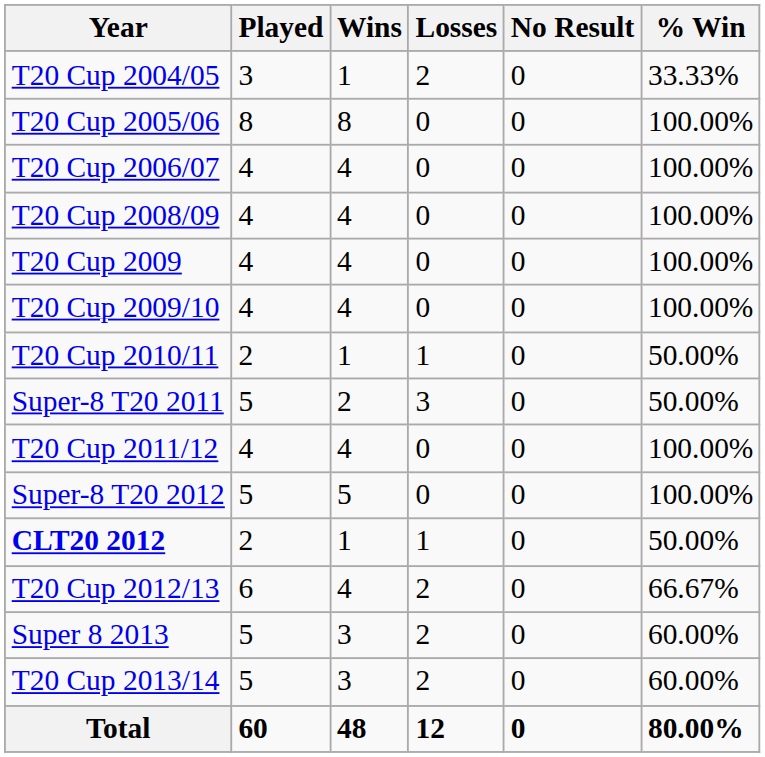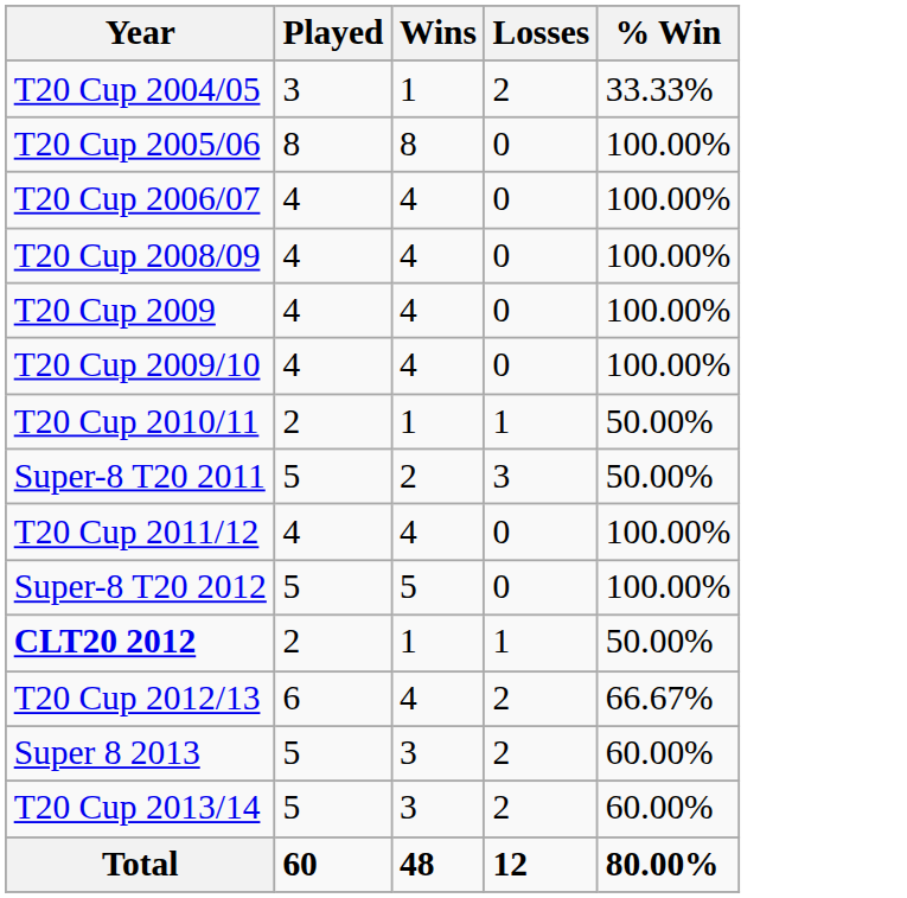 <table class="wikitable">
 <tr>
 <th>Year</th>
 <th>Played</th>
 <th>Wins</th>
 <th>Losses</th>
-<th>No Result</th>
 <th>% Win</th>
 </tr>
 <tr>
 <td> <a href='#'>T20 Cup 2004/05</a></td>
 <td>3</td>
 <td>1</td>
 <td>2</td>
-<td>0</td>
 <td>33.33%</td>
 </tr>
 <tr>
 <td> <a href='#'>T20 Cup 2005/06</a></td>
 <td>8</td>
 <td>8</td>
-<td>0</td>
 <td>0</td>
 <td>100.00%</td>
 </tr>
 <tr>
 <td> <a href='#'>T20 Cup 2006/07</a></td>
 <td>4</td>
 <td>4</td>
 <td>0</td>
-<td>0</td>
 <td>100.00%</td>
 </tr>
 <tr>
 <td> <a href='#'>T20 Cup 2008/09</a></td>
 <td>4</td>
 <td>4</td>
-<td>0</td>
 <td>0</td>
 <td>100.00%</td>
 </tr>
 <tr>
 <td> <a href='#'>T20 Cup 2009</a></td>
 <td>4</td>
 <td>4</td>
 <td>0</td>
-<td>0</td>
 <td>100.00%</td>
 </tr>
 <tr>
 <td> <a href='#'>T20 Cup 2009/10</a></td>
 <td>4</td>
 <td>4</td>
-<td>0</td>
 <td>0</td>
 <td>100.00%</td>
 </tr>
 <tr>
 <td> <a href='#'>T20 Cup 2010/11</a></td>
 <td>2</td>
 <td>1</td>
 <td>1</td>
-<td>0</td>
 <td>50.00%</td>
 </tr>
 <tr>
 <td> <a href='#'>Super-8 T20 2011</a></td>
 <td>5</td>
 <td>2</td>
 <td>3</td>
-<td>0</td>
 <td>50.00%</td>
 </tr>
 <tr>
 <td> <a href='#'>T20 Cup 2011/12</a></td>
 <td>4</td>
 <td>4</td>
-<td>0</td>
 <td>0</td>
 <td>100.00%</td>
 </tr>
 <tr>
 <td> <a href='#'>Super-8 T20 2012</a></td>
 <td>5</td>
 <td>5</td>
 <td>0</td>
-<td>0</td>
 <td>100.00%</td>
 </tr>
 <tr>
 <td>   <strong><a href='#'>CLT20 2012</a></strong></td>
 <td>2</td>
 <td>1</td>
 <td>1</td>
-<td>0</td>
 <td>50.00%</td>
 </tr>
 <tr>
 <td> <a href='#'>T20 Cup 2012/13</a></td>
 <td>6</td>
 <td>4</td>
 <td>2</td>
-<td>0</td>
 <td>66.67%</td>
 </tr>
 <tr>
 <td> <a href='#'>Super 8 2013</a></td>
 <td>5</td>
 <td>3</td>
 <td>2</td>
-<td>0</td>
 <td>60.00%</td>
 </tr>
 <tr>
 <td> <a href='#'>T20 Cup 2013/14</a></td>
 <td>5</td>
 <td>3</td>
 <td>2</td>
-<td>0</td>
 <td>60.00%</td>
 </tr>
 <tr>
 <th>Total</th>
 <td><strong>60</strong></td>
 <td><strong>48</strong></td>
 <td><strong>12</strong></td>
-<td><strong>0</strong></td>
 <td><strong>80.00%</strong></td>
 </tr>
 </table>
